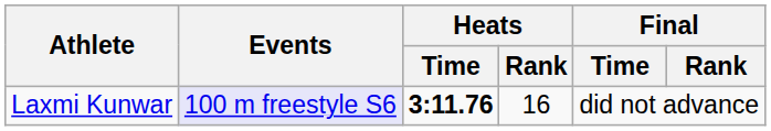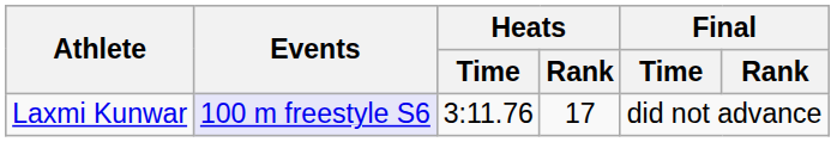 <table class=wikitable style="font-size:90%">
 <tr>
 <th rowspan=2>Athlete</th>
 <th rowspan=2>Events</th>
 <th colspan="2">Heats</th>
 <th colspan="2">Final</th>
 </tr>
 <tr>
 <th scope="col">Time</th>
 <th scope="col">Rank</th>
 <th scope="col">Time</th>
 <th scope="col">Rank</th>
 </tr>
 <tr align=center>
 <td align=left><a href='#'>Laxmi Kunwar</a></td>
 <td align=left style="background: lavender;"><a href='#'>100 m freestyle S6</a></td>
-<td><strong>3:11.76</strong></td>
-<td>16</td>
+<td>3:11.76</td>
+<td>17</td>
 <td colspan=2>did not advance</td>
 </tr>
 </table>
